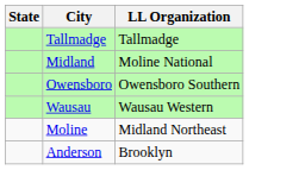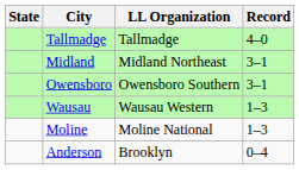 <table class="wikitable">
 <tr>
 <th>State</th>
 <th>City</th>
 <th>LL Organization</th>
+<th>Record</th>
 </tr>
 <tr bgcolor=#bbfbb>
 <td><strong></strong></td>
 <td><a href='#'>Tallmadge</a></td>
 <td>Tallmadge</td>
+<td>4–0</td>
 </tr>
 <tr bgcolor=#bbfbb>
 <td><strong></strong></td>
 <td><a href='#'>Midland</a></td>
-<td>Moline National</td>
+<td>Midland Northeast</td>
+<td>3–1</td>
 </tr>
 <tr bgcolor=#bbfbb>
 <td><strong></strong></td>
 <td><a href='#'>Owensboro</a></td>
 <td>Owensboro Southern</td>
+<td>3–1</td>
 </tr>
 <tr bgcolor=#bbfbb>
 <td><strong></strong></td>
 <td><a href='#'>Wausau</a></td>
 <td>Wausau Western</td>
+<td>1–3</td>
 </tr>
 <tr>
 <td><strong></strong></td>
 <td><a href='#'>Moline</a></td>
-<td>Midland Northeast</td>
+<td>Moline National</td>
+<td>1–3</td>
 </tr>
 <tr>
 <td><strong></strong></td>
 <td><a href='#'>Anderson</a></td>
 <td>Brooklyn</td>
+<td>0–4</td>
 </tr>
 </table>
